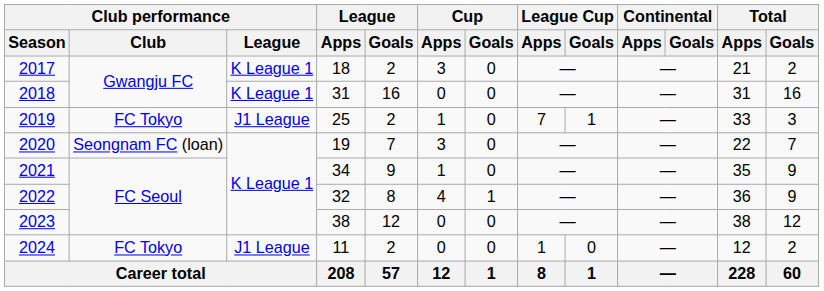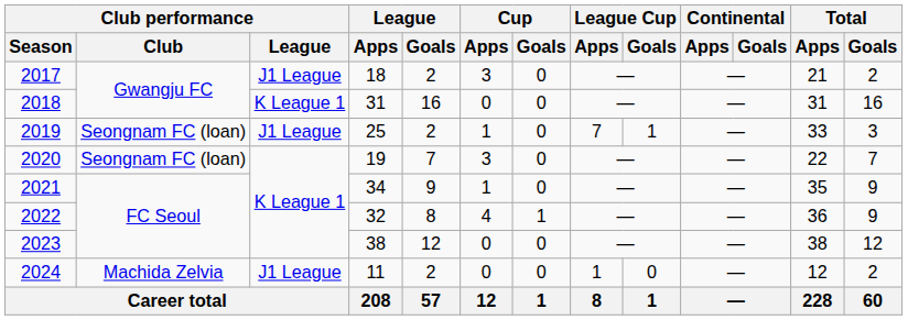 <table class="wikitable" style="text-align:center">
 <tr>
 <th colspan=3>Club performance</th>
 <th colspan=2>League</th>
 <th colspan=2>Cup</th>
 <th colspan=2>League Cup</th>
 <th colspan=2>Continental</th>
 <th colspan=2>Total</th>
 </tr>
 <tr>
 <th>Season</th>
 <th>Club</th>
 <th>League</th>
 <th>Apps</th>
 <th>Goals</th>
 <th>Apps</th>
 <th>Goals</th>
 <th>Apps</th>
 <th>Goals</th>
 <th>Apps</th>
 <th>Goals</th>
 <th>Apps</th>
 <th>Goals</th>
 </tr>
 <tr>
 <td><a href='#'>2017</a></td>
 <td rowspan="2"><a href='#'>Gwangju FC</a></td>
-<td rowspan="1"><a href='#'>K League 1</a></td>
+<td rowspan="1"><a href='#'>J1 League</a></td>
 <td>18</td>
 <td>2</td>
 <td>3</td>
 <td>0</td>
 <td colspan="2">—</td>
 <td colspan="2">—</td>
 <td>21</td>
 <td>2</td>
 </tr>
 <tr>
 <td><a href='#'>2018</a></td>
 <td rowspan="1"><a href='#'>K League 1</a></td>
 <td>31</td>
 <td>16</td>
 <td>0</td>
 <td>0</td>
 <td colspan="2">—</td>
 <td colspan="2">—</td>
 <td>31</td>
 <td>16</td>
 </tr>
 <tr>
 <td><a href='#'>2019</a></td>
-<td rowspan="1"><a href='#'>FC Tokyo</a></td>
+<td><a href='#'>Seongnam FC</a> (loan)</td>
 <td rowspan="1"><a href='#'>J1 League</a></td>
 <td>25</td>
 <td>2</td>
 <td>1</td>
 <td>0</td>
 <td>7</td>
 <td>1</td>
 <td colspan="2">—</td>
 <td>33</td>
 <td>3</td>
 </tr>
 <tr>
 <td><a href='#'>2020</a></td>
 <td><a href='#'>Seongnam FC</a> (loan)</td>
 <td rowspan="4"><a href='#'>K League 1</a></td>
 <td>19</td>
 <td>7</td>
 <td>3</td>
 <td>0</td>
 <td colspan="2">—</td>
 <td colspan="2">—</td>
 <td>22</td>
 <td>7</td>
 </tr>
 <tr>
 <td><a href='#'>2021</a></td>
 <td rowspan="3"><a href='#'>FC Seoul</a></td>
 <td>34</td>
 <td>9</td>
 <td>1</td>
 <td>0</td>
 <td colspan="2">—</td>
 <td colspan="2">—</td>
 <td>35</td>
 <td>9</td>
 </tr>
 <tr>
 <td><a href='#'>2022</a></td>
 <td>32</td>
 <td>8</td>
 <td>4</td>
 <td>1</td>
 <td colspan="2">—</td>
 <td colspan="2">—</td>
 <td>36</td>
 <td>9</td>
 </tr>
 <tr>
 <td><a href='#'>2023</a></td>
 <td>38</td>
 <td>12</td>
 <td>0</td>
 <td>0</td>
 <td colspan="2">—</td>
 <td colspan="2">—</td>
 <td>38</td>
 <td>12</td>
 </tr>
 <tr>
 <td><a href='#'>2024</a></td>
-<td rowspan="1"><a href='#'>FC Tokyo</a></td>
+<td rowspan="1"><a href='#'>Machida Zelvia</a></td>
 <td rowspan="1"><a href='#'>J1 League</a></td>
 <td>11</td>
 <td>2</td>
 <td>0</td>
 <td>0</td>
 <td>1</td>
 <td>0</td>
 <td colspan="2">—</td>
 <td>12</td>
 <td>2</td>
 </tr>
 <tr>
 <th colspan=3>Career total</th>
 <th>208</th>
 <th>57</th>
 <th>12</th>
 <th>1</th>
 <th>8</th>
 <th>1</th>
 <th colspan="2">—</th>
 <th>228</th>
 <th>60</th>
 </tr>
 </table>
